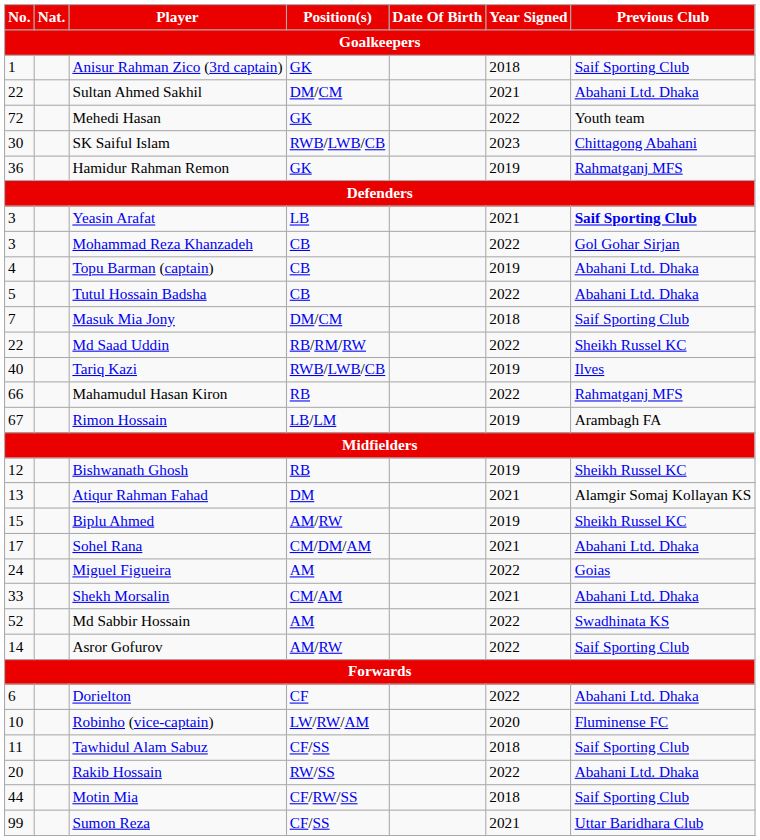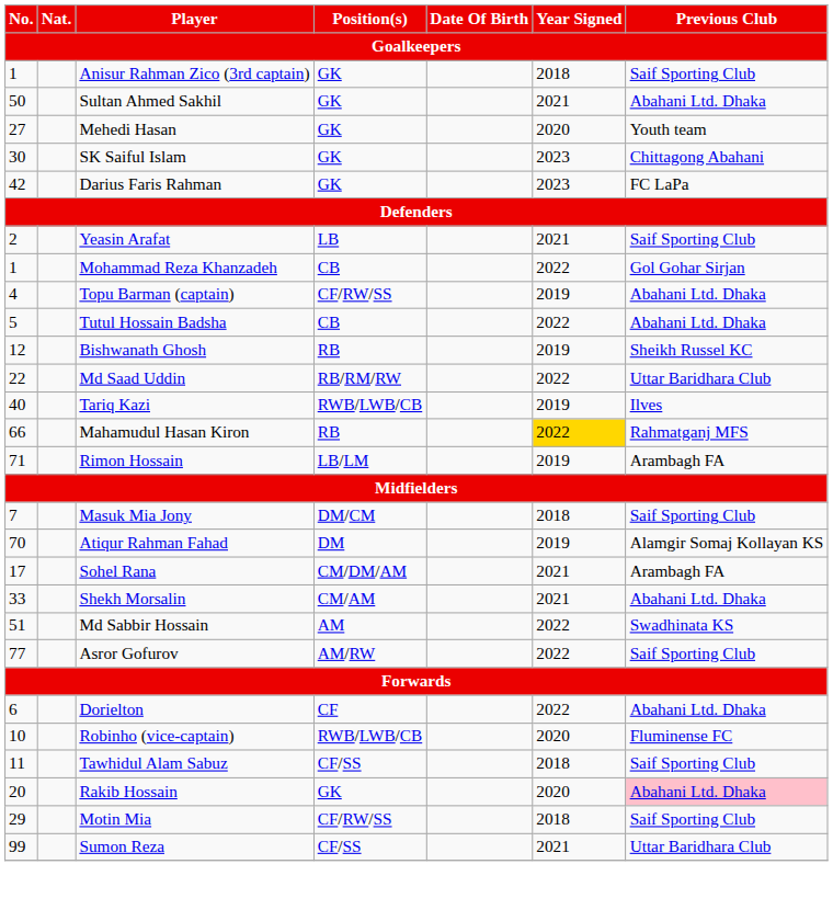 <table class="wikitable" style="text-align:left; font-size:90%;">
 <tr>
 <th style="background:#EB0000; color:white; text-align:center;">No.</th>
 <th style="background:#EB0000; color:white; text-align:center;">Nat.</th>
 <th style="background:#EB0000; color:white; text-align:center;">Player</th>
 <th style="background:#EB0000; color:white; text-align:center;">Position(s)</th>
 <th style="background:#EB0000; color:white; text-align:center;">Date Of Birth</th>
 <th style="background:#EB0000; color:white; text-align:center;">Year Signed</th>
 <th style="background:#EB0000; color:white; text-align:center;">Previous Club</th>
 </tr>
 <tr>
 <th colspan="7" style="background:#EB0000; color:white; text-align:center"><strong>Goalkeepers</strong></th>
 </tr>
 <tr>
 <td>1</td>
 <td></td>
 <td><a href='#'>Anisur Rahman Zico</a> (<a href='#'>3rd captain</a>)</td>
 <td><a href='#'>GK</a></td>
 <td></td>
 <td>2018</td>
 <td> <a href='#'>Saif Sporting Club</a></td>
 </tr>
 <tr>
-<td>22</td>
+<td>50</td>
 <td></td>
 <td>Sultan Ahmed Sakhil</td>
-<td><a href='#'>DM</a>/<a href='#'>CM</a></td>
+<td><a href='#'>GK</a></td>
 <td></td>
 <td>2021</td>
 <td> <a href='#'>Abahani Ltd. Dhaka</a></td>
 </tr>
 <tr>
-<td>72</td>
+<td>27</td>
 <td></td>
 <td>Mehedi Hasan</td>
 <td><a href='#'>GK</a></td>
 <td></td>
-<td>2022</td>
+<td>2020</td>
 <td>Youth team</td>
 </tr>
 <tr>
 <td>30</td>
 <td></td>
 <td>SK Saiful Islam</td>
-<td><a href='#'>RWB</a>/<a href='#'>LWB</a>/<a href='#'>CB</a></td>
+<td><a href='#'>GK</a></td>
 <td></td>
 <td>2023</td>
 <td> <a href='#'>Chittagong Abahani</a></td>
 </tr>
 <tr>
-<td>36</td>
+<td>42</td>
 <td></td>
-<td>Hamidur Rahman Remon</td>
+<td>Darius Faris Rahman</td>
 <td><a href='#'>GK</a></td>
 <td></td>
-<td>2019</td>
-<td> <a href='#'>Rahmatganj MFS</a></td>
+<td>2023</td>
+<td> FC LaPa</td>
 </tr>
 <tr>
 <th colspan="7" style="background:#EB0000; color:white; text-align:center"><strong>Defenders</strong></th>
 </tr>
 <tr>
-<td>3</td>
+<td>2</td>
 <td></td>
 <td><a href='#'>Yeasin Arafat</a></td>
 <td><a href='#'>LB</a></td>
 <td></td>
 <td>2021</td>
-<td><strong> <a href='#'>Saif Sporting Club</a></strong></td>
+<td> <a href='#'>Saif Sporting Club</a></td>
 </tr>
 <tr>
-<td>3</td>
+<td>1</td>
 <td></td>
 <td><a href='#'>Mohammad Reza Khanzadeh</a></td>
 <td><a href='#'>CB</a></td>
 <td></td>
 <td>2022</td>
 <td> <a href='#'>Gol Gohar Sirjan</a></td>
 </tr>
 <tr>
 <td>4</td>
 <td></td>
 <td><a href='#'>Topu Barman</a> (<a href='#'>captain</a>)</td>
-<td><a href='#'>CB</a></td>
+<td><a href='#'>CF</a>/<a href='#'>RW</a>/<a href='#'>SS</a></td>
 <td></td>
 <td>2019</td>
 <td> <a href='#'>Abahani Ltd. Dhaka</a></td>
 </tr>
 <tr>
 <td>5</td>
 <td></td>
 <td><a href='#'>Tutul Hossain Badsha</a></td>
 <td><a href='#'>CB</a></td>
 <td></td>
 <td>2022</td>
 <td> <a href='#'>Abahani Ltd. Dhaka</a></td>
 </tr>
 <tr>
-<td>7</td>
+<td>12</td>
 <td></td>
-<td><a href='#'>Masuk Mia Jony</a></td>
-<td><a href='#'>DM</a>/<a href='#'>CM</a></td>
+<td><a href='#'>Bishwanath Ghosh</a></td>
+<td><a href='#'>RB</a></td>
 <td></td>
-<td>2018</td>
-<td> <a href='#'>Saif Sporting Club</a></td>
+<td>2019</td>
+<td> <a href='#'>Sheikh Russel KC</a></td>
 </tr>
 <tr>
 <td>22</td>
 <td></td>
 <td><a href='#'>Md Saad Uddin</a></td>
 <td><a href='#'>RB</a>/<a href='#'>RM</a>/<a href='#'>RW</a></td>
 <td></td>
 <td>2022</td>
-<td> <a href='#'>Sheikh Russel KC</a></td>
+<td> <a href='#'>Uttar Baridhara Club</a></td>
 </tr>
 <tr>
 <td>40</td>
 <td></td>
 <td><a href='#'>Tariq Kazi</a></td>
 <td><a href='#'>RWB</a>/<a href='#'>LWB</a>/<a href='#'>CB</a></td>
 <td></td>
 <td>2019</td>
 <td> <a href='#'>Ilves</a></td>
 </tr>
 <tr>
 <td>66</td>
 <td></td>
 <td>Mahamudul Hasan Kiron</td>
 <td><a href='#'>RB</a></td>
 <td></td>
-<td>2022</td>
+<td style="background: gold;">2022</td>
 <td> <a href='#'>Rahmatganj MFS</a></td>
 </tr>
 <tr>
-<td>67</td>
+<td>71</td>
 <td></td>
 <td><a href='#'>Rimon Hossain</a></td>
 <td><a href='#'>LB</a>/<a href='#'>LM</a></td>
 <td></td>
 <td>2019</td>
 <td> Arambagh FA</td>
 </tr>
 <tr>
 <th colspan="7" style="background:#EB0000; color:white; text-align:center"><strong>Midfielders</strong></th>
 </tr>
 <tr>
-<td>12</td>
+<td>7</td>
 <td></td>
-<td><a href='#'>Bishwanath Ghosh</a></td>
-<td><a href='#'>RB</a></td>
+<td><a href='#'>Masuk Mia Jony</a></td>
+<td><a href='#'>DM</a>/<a href='#'>CM</a></td>
 <td></td>
-<td>2019</td>
-<td> <a href='#'>Sheikh Russel KC</a></td>
+<td>2018</td>
+<td> <a href='#'>Saif Sporting Club</a></td>
 </tr>
 <tr>
-<td>13</td>
+<td>70</td>
 <td></td>
 <td><a href='#'>Atiqur Rahman Fahad</a></td>
 <td><a href='#'>DM</a></td>
 <td></td>
-<td>2021</td>
+<td>2019</td>
 <td>  Alamgir Somaj Kollayan KS</td>
-</tr>
-<tr>
-<td>15</td>
-<td></td>
-<td><a href='#'>Biplu Ahmed</a></td>
-<td><a href='#'>AM</a>/<a href='#'>RW</a></td>
-<td></td>
-<td>2019</td>
-<td> <a href='#'>Sheikh Russel KC</a></td>
 </tr>
 <tr>
 <td>17</td>
 <td></td>
 <td><a href='#'>Sohel Rana</a></td>
 <td><a href='#'>CM</a>/<a href='#'>DM</a>/<a href='#'>AM</a></td>
 <td></td>
 <td>2021</td>
-<td> <a href='#'>Abahani Ltd. Dhaka</a></td>
-</tr>
-<tr>
-<td>24</td>
-<td></td>
-<td><a href='#'>Miguel Figueira</a></td>
-<td><a href='#'>AM</a></td>
-<td></td>
-<td>2022</td>
-<td> <a href='#'>Goias</a></td>
+<td> Arambagh FA</td>
 </tr>
 <tr>
 <td>33</td>
 <td></td>
 <td><a href='#'>Shekh Morsalin</a></td>
 <td><a href='#'>CM</a>/<a href='#'>AM</a></td>
 <td></td>
 <td>2021</td>
 <td> <a href='#'>Abahani Ltd. Dhaka</a></td>
 </tr>
 <tr>
-<td>52</td>
+<td>51</td>
 <td></td>
 <td>Md Sabbir Hossain</td>
 <td><a href='#'>AM</a></td>
 <td></td>
 <td>2022</td>
 <td> <a href='#'>Swadhinata KS</a></td>
 </tr>
 <tr>
-<td>14</td>
+<td>77</td>
 <td></td>
 <td>Asror Gofurov</td>
 <td><a href='#'>AM</a>/<a href='#'>RW</a></td>
 <td></td>
 <td>2022</td>
 <td> <a href='#'>Saif Sporting Club</a></td>
 </tr>
 <tr>
 <th colspan="7" style="background:#EB0000; color:white; text-align:center"><strong>Forwards</strong></th>
 </tr>
 <tr>
 <td>6</td>
 <td></td>
 <td><a href='#'>Dorielton</a></td>
 <td><a href='#'>CF</a></td>
 <td></td>
 <td>2022</td>
 <td> <a href='#'>Abahani Ltd. Dhaka</a></td>
 </tr>
 <tr>
 <td>10</td>
 <td></td>
 <td><a href='#'>Robinho</a> (<a href='#'>vice-captain</a>)</td>
-<td><a href='#'>LW</a>/<a href='#'>RW</a>/<a href='#'>AM</a></td>
+<td><a href='#'>RWB</a>/<a href='#'>LWB</a>/<a href='#'>CB</a></td>
 <td></td>
 <td>2020</td>
 <td> <a href='#'>Fluminense FC</a></td>
 </tr>
 <tr>
 <td>11</td>
 <td></td>
 <td><a href='#'>Tawhidul Alam Sabuz</a></td>
 <td><a href='#'>CF</a>/<a href='#'>SS</a></td>
 <td></td>
 <td>2018</td>
 <td> <a href='#'>Saif Sporting Club</a></td>
 </tr>
 <tr>
 <td>20</td>
 <td></td>
 <td><a href='#'>Rakib Hossain</a></td>
-<td><a href='#'>RW</a>/<a href='#'>SS</a></td>
+<td><a href='#'>GK</a></td>
 <td></td>
-<td>2022</td>
-<td> <a href='#'>Abahani Ltd. Dhaka</a></td>
+<td>2020</td>
+<td style="background: pink;"> <a href='#'>Abahani Ltd. Dhaka</a></td>
 </tr>
 <tr>
-<td>44</td>
+<td>29</td>
 <td></td>
 <td><a href='#'>Motin Mia</a></td>
 <td><a href='#'>CF</a>/<a href='#'>RW</a>/<a href='#'>SS</a></td>
 <td></td>
 <td>2018</td>
 <td> <a href='#'>Saif Sporting Club</a></td>
 </tr>
 <tr>
 <td>99</td>
 <td></td>
 <td><a href='#'>Sumon Reza</a></td>
 <td><a href='#'>CF</a>/<a href='#'>SS</a></td>
 <td></td>
 <td>2021</td>
 <td> <a href='#'>Uttar Baridhara Club</a></td>
 </tr>
 <tr>
 </tr>
 </table>
